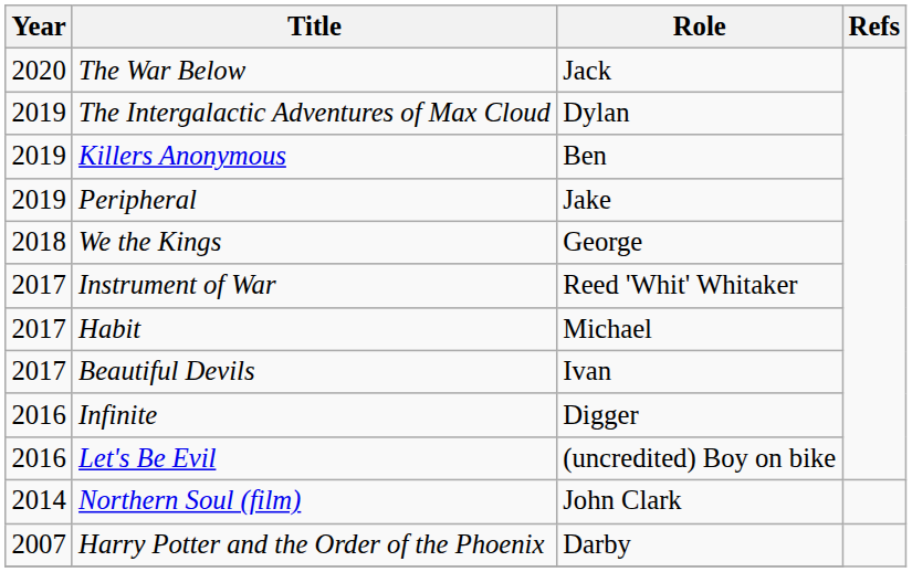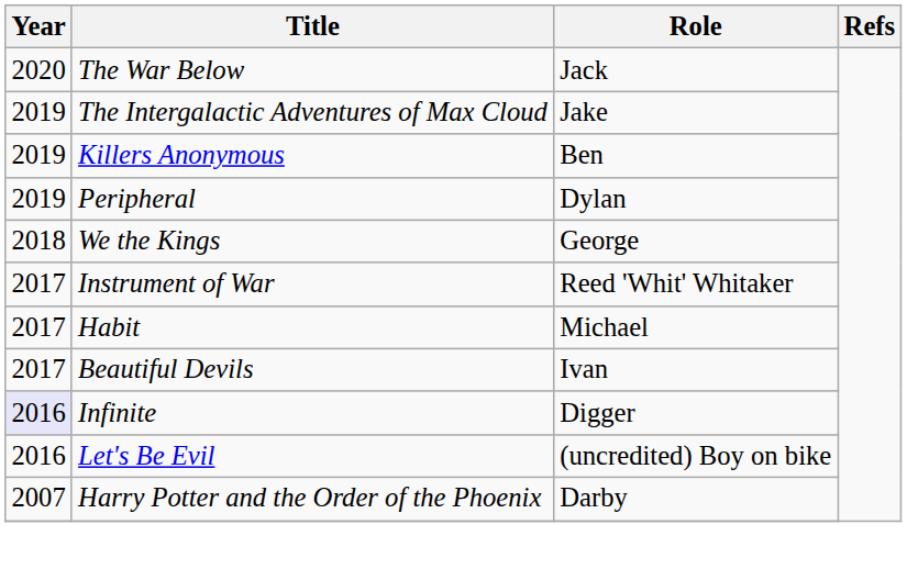 <table class="wikitable sortable">
 <tr>
 <th>Year</th>
 <th>Title</th>
 <th>Role</th>
 <th class="unsortable">Refs</th>
 </tr>
 <tr>
 <td>2020</td>
 <td><em>The War Below</em></td>
 <td>Jack</td>
 </tr>
 <tr>
 <td>2019</td>
 <td><em>The Intergalactic Adventures of Max Cloud</em></td>
-<td>Dylan</td>
+<td>Jake</td>
 </tr>
 <tr>
 <td>2019</td>
 <td><em><a href='#'>Killers Anonymous</a></em></td>
 <td>Ben</td>
 </tr>
 <tr>
 <td>2019</td>
 <td><em>Peripheral</em></td>
-<td>Jake</td>
+<td>Dylan</td>
 </tr>
 <tr>
 <td>2018</td>
 <td><em>We the Kings</em></td>
 <td>George</td>
 </tr>
 <tr>
 <td>2017</td>
 <td><em>Instrument of War</em></td>
 <td>Reed 'Whit' Whitaker</td>
 </tr>
 <tr>
 <td>2017</td>
 <td><em>Habit</em></td>
 <td>Michael</td>
 </tr>
 <tr>
 <td>2017</td>
 <td><em>Beautiful Devils</em></td>
 <td>Ivan</td>
 </tr>
 <tr>
-<td>2016</td>
+<td style="background: lavender;">2016</td>
 <td><em>Infinite</em></td>
 <td>Digger</td>
 </tr>
 <tr>
 <td>2016</td>
 <td><em><a href='#'>Let's Be Evil</a></em></td>
 <td>(uncredited) Boy on bike</td>
 </tr>
 <tr>
-<td>2014</td>
-<td><em><a href='#'>Northern Soul (film)</a></em></td>
-<td>John Clark</td>
-<td></td>
-</tr>
-<tr>
 <td>2007</td>
 <td><em>Harry Potter and the Order of the Phoenix</em></td>
 <td>Darby</td>
 </tr>
 <tr>
 </tr>
 </table>
